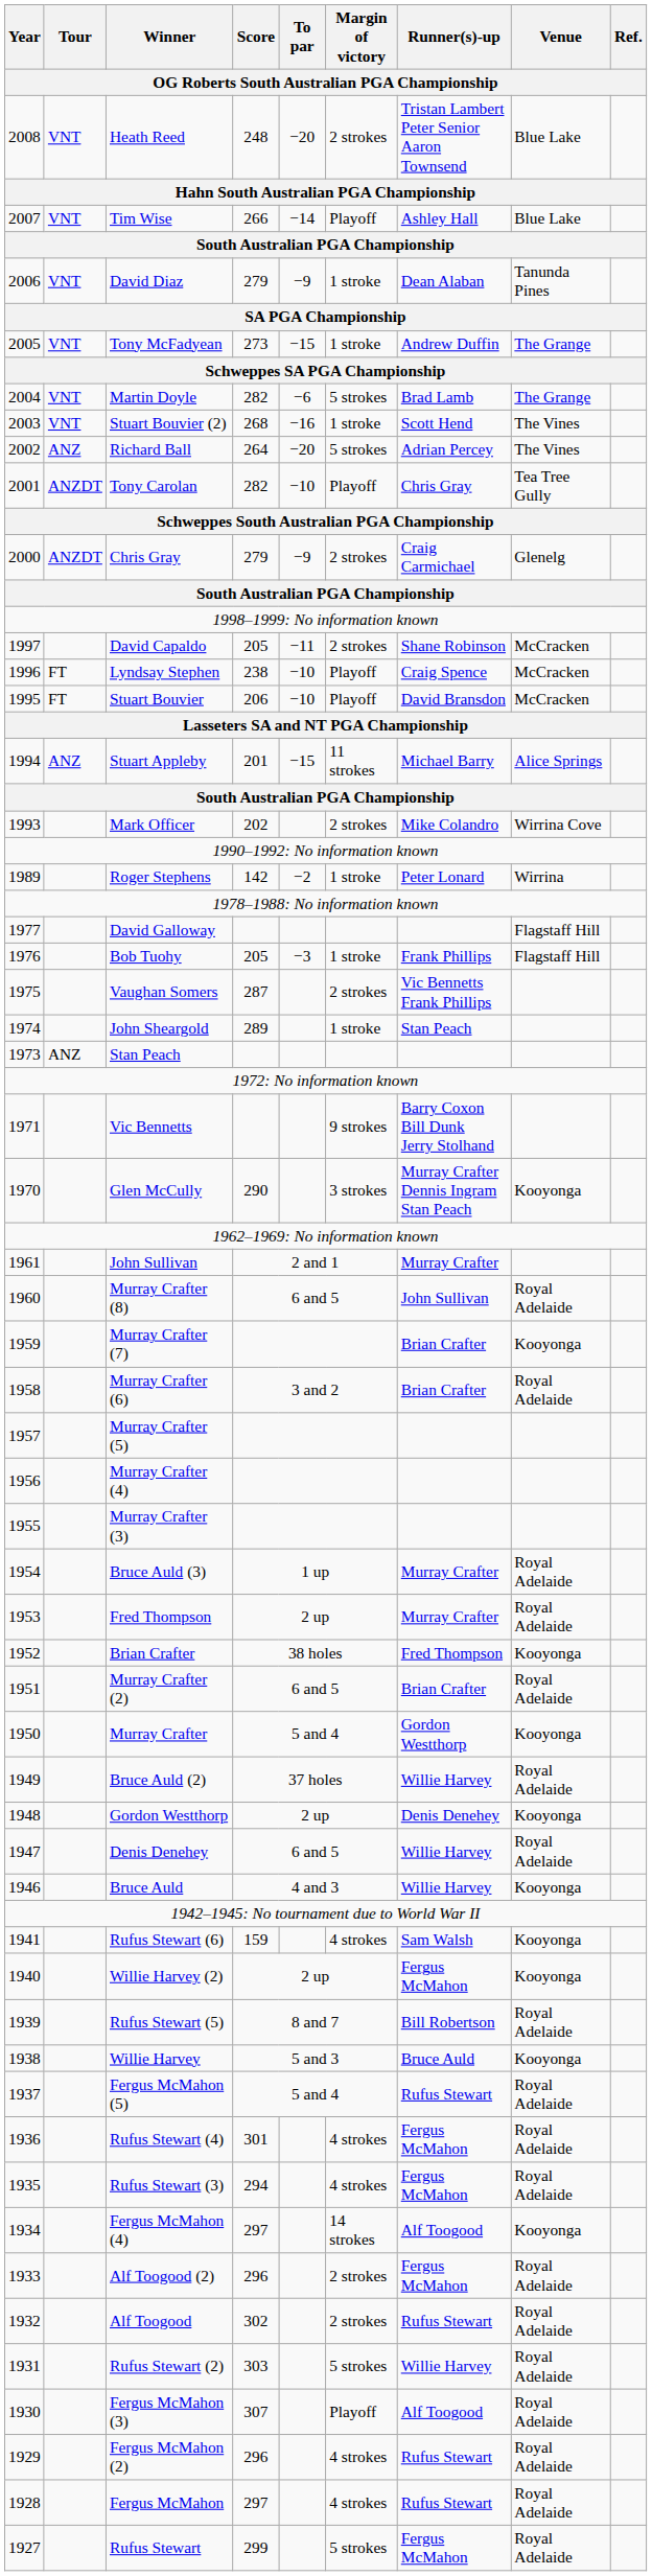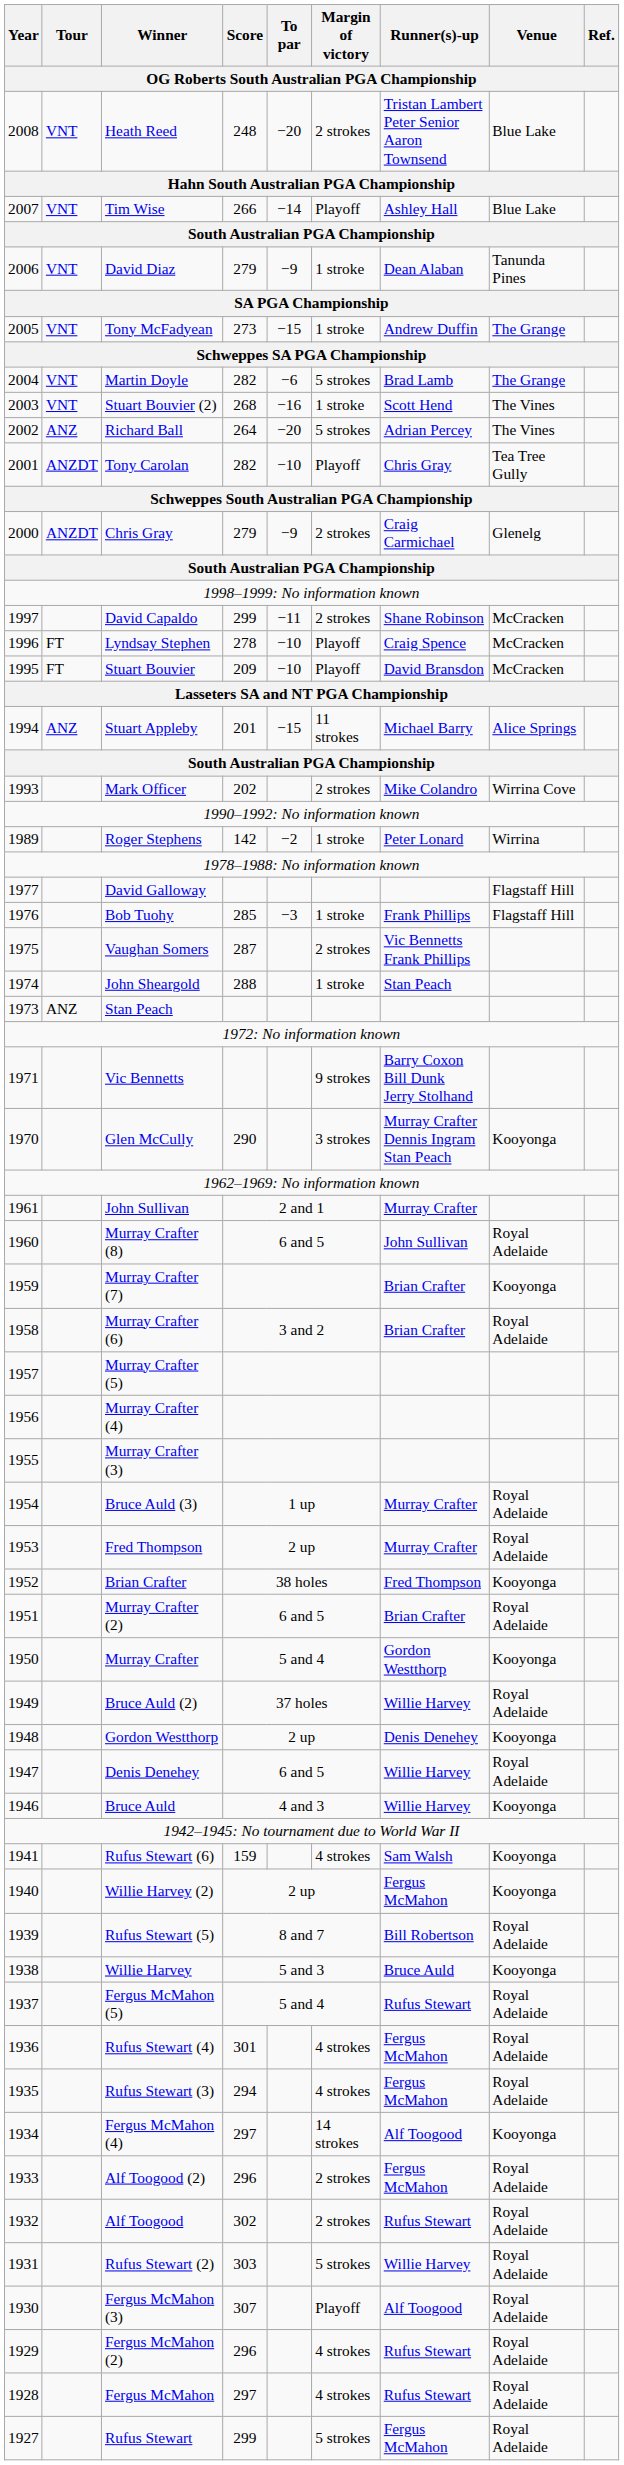 <table class=wikitable style="font-size:95%">
 <tr>
 <th>Year</th>
 <th>Tour</th>
 <th>Winner</th>
 <th>Score</th>
 <th>To par</th>
 <th>Margin of<br>victory</th>
 <th>Runner(s)-up</th>
 <th>Venue</th>
 <th>Ref.</th>
 </tr>
 <tr>
 <th colspan=9>OG Roberts South Australian PGA Championship</th>
 </tr>
 <tr>
 <td>2008</td>
 <td><a href='#'>VNT</a></td>
 <td> <a href='#'>Heath Reed</a></td>
 <td align=center>248</td>
 <td align=center>−20</td>
 <td>2 strokes</td>
 <td> <a href='#'>Tristan Lambert</a><br> <a href='#'>Peter Senior</a><br> <a href='#'>Aaron Townsend</a></td>
 <td>Blue Lake</td>
 <td></td>
 </tr>
 <tr>
 <th colspan=9>Hahn South Australian PGA Championship</th>
 </tr>
 <tr>
 <td>2007</td>
 <td><a href='#'>VNT</a></td>
 <td> <a href='#'>Tim Wise</a></td>
 <td align=center>266</td>
 <td align=center>−14</td>
 <td>Playoff</td>
 <td> <a href='#'>Ashley Hall</a></td>
 <td>Blue Lake</td>
 <td></td>
 </tr>
 <tr>
 <th colspan=9>South Australian PGA Championship</th>
 </tr>
 <tr>
 <td>2006</td>
 <td><a href='#'>VNT</a></td>
 <td> <a href='#'>David Diaz</a></td>
 <td align=center>279</td>
 <td align=center>−9</td>
 <td>1 stroke</td>
 <td> <a href='#'>Dean Alaban</a></td>
 <td>Tanunda Pines</td>
 <td></td>
 </tr>
 <tr>
 <th colspan=9>SA PGA Championship</th>
 </tr>
 <tr>
 <td>2005</td>
 <td><a href='#'>VNT</a></td>
 <td> <a href='#'>Tony McFadyean</a></td>
 <td align=center>273</td>
 <td align=center>−15</td>
 <td>1 stroke</td>
 <td> <a href='#'>Andrew Duffin</a></td>
 <td><a href='#'>The Grange</a></td>
 <td></td>
 </tr>
 <tr>
 <th colspan=9>Schweppes SA PGA Championship</th>
 </tr>
 <tr>
 <td>2004</td>
 <td><a href='#'>VNT</a></td>
 <td> <a href='#'>Martin Doyle</a></td>
 <td align=center>282</td>
 <td align=center>−6</td>
 <td>5 strokes</td>
 <td> <a href='#'>Brad Lamb</a></td>
 <td><a href='#'>The Grange</a></td>
 <td></td>
 </tr>
 <tr>
 <td>2003</td>
 <td><a href='#'>VNT</a></td>
 <td> <a href='#'>Stuart Bouvier</a> (2)</td>
 <td align=center>268</td>
 <td align=center>−16</td>
 <td>1 stroke</td>
 <td> <a href='#'>Scott Hend</a></td>
 <td>The Vines</td>
 <td></td>
 </tr>
 <tr>
 <td>2002</td>
 <td><a href='#'>ANZ</a></td>
 <td> <a href='#'>Richard Ball</a></td>
 <td align=center>264</td>
 <td align=center>−20</td>
 <td>5 strokes</td>
 <td> <a href='#'>Adrian Percey</a></td>
 <td>The Vines</td>
 <td></td>
 </tr>
 <tr>
 <td>2001</td>
 <td><a href='#'>ANZDT</a></td>
 <td> <a href='#'>Tony Carolan</a></td>
 <td align=center>282</td>
 <td align=center>−10</td>
 <td>Playoff</td>
 <td> <a href='#'>Chris Gray</a></td>
 <td>Tea Tree Gully</td>
 <td></td>
 </tr>
 <tr>
 <th colspan=9>Schweppes South Australian PGA Championship</th>
 </tr>
 <tr>
 <td>2000</td>
 <td><a href='#'>ANZDT</a></td>
 <td> <a href='#'>Chris Gray</a></td>
 <td align=center>279</td>
 <td align=center>−9</td>
 <td>2 strokes</td>
 <td> <a href='#'>Craig Carmichael</a></td>
 <td>Glenelg</td>
 <td></td>
 </tr>
 <tr>
 <th colspan=9>South Australian PGA Championship</th>
 </tr>
 <tr>
 <td colspan=9 align=center><em>1998–1999: No information known</em></td>
 </tr>
 <tr>
 <td>1997</td>
 <td></td>
 <td> <a href='#'>David Capaldo</a></td>
-<td align=center>205</td>
+<td align=center>299</td>
 <td align=center>−11</td>
 <td>2 strokes</td>
 <td> <a href='#'>Shane Robinson</a></td>
 <td>McCracken</td>
 <td></td>
 </tr>
 <tr>
 <td>1996</td>
 <td>FT</td>
 <td> <a href='#'>Lyndsay Stephen</a></td>
-<td align=center>238</td>
+<td align=center>278</td>
 <td align=center>−10</td>
 <td>Playoff</td>
 <td> <a href='#'>Craig Spence</a></td>
 <td>McCracken</td>
 <td></td>
 </tr>
 <tr>
 <td>1995</td>
 <td>FT</td>
 <td> <a href='#'>Stuart Bouvier</a></td>
-<td align=center>206</td>
+<td align=center>209</td>
 <td align=center>−10</td>
 <td>Playoff</td>
 <td> <a href='#'>David Bransdon</a></td>
 <td>McCracken</td>
 <td></td>
 </tr>
 <tr>
 <th colspan=9>Lasseters SA and NT PGA Championship</th>
 </tr>
 <tr>
 <td>1994</td>
 <td><a href='#'>ANZ</a></td>
 <td> <a href='#'>Stuart Appleby</a></td>
 <td align=center>201</td>
 <td align=center>−15</td>
 <td>11 strokes</td>
 <td> <a href='#'>Michael Barry</a></td>
 <td><a href='#'>Alice Springs</a></td>
 <td></td>
 </tr>
 <tr>
 <th colspan=9>South Australian PGA Championship</th>
 </tr>
 <tr>
 <td>1993</td>
 <td></td>
 <td> <a href='#'>Mark Officer</a></td>
 <td align=center>202</td>
 <td align=center></td>
 <td>2 strokes</td>
 <td> <a href='#'>Mike Colandro</a></td>
 <td>Wirrina Cove</td>
 <td></td>
 </tr>
 <tr>
 <td colspan=9 align=center><em>1990–1992: No information known</em></td>
 </tr>
 <tr>
 <td>1989</td>
 <td></td>
 <td> <a href='#'>Roger Stephens</a></td>
 <td align=center>142</td>
 <td align=center>−2</td>
 <td>1 stroke</td>
 <td> <a href='#'>Peter Lonard</a></td>
 <td>Wirrina</td>
 <td></td>
 </tr>
 <tr>
 <td colspan=9 align=center><em>1978–1988: No information known</em></td>
 </tr>
 <tr>
 <td>1977</td>
 <td></td>
 <td> <a href='#'>David Galloway</a></td>
 <td align=center></td>
 <td align=center></td>
 <td></td>
 <td></td>
 <td>Flagstaff Hill</td>
 <td></td>
 </tr>
 <tr>
 <td>1976</td>
 <td></td>
 <td> <a href='#'>Bob Tuohy</a></td>
-<td align=center>205</td>
+<td align=center>285</td>
 <td align=center>−3</td>
 <td>1 stroke</td>
 <td> <a href='#'>Frank Phillips</a></td>
 <td>Flagstaff Hill</td>
 <td></td>
 </tr>
 <tr>
 <td>1975</td>
 <td></td>
 <td> <a href='#'>Vaughan Somers</a></td>
 <td align=center>287</td>
 <td align=center></td>
 <td>2 strokes</td>
 <td> <a href='#'>Vic Bennetts</a><br> <a href='#'>Frank Phillips</a></td>
 <td></td>
 <td></td>
 </tr>
 <tr>
 <td>1974</td>
 <td></td>
 <td> <a href='#'>John Sheargold</a></td>
-<td align=center>289</td>
+<td align=center>288</td>
 <td align=center></td>
 <td>1 stroke</td>
 <td> <a href='#'>Stan Peach</a></td>
 <td></td>
 <td></td>
 </tr>
 <tr>
 <td>1973</td>
 <td>ANZ</td>
 <td> <a href='#'>Stan Peach</a></td>
 <td align=center></td>
 <td align=center></td>
 <td></td>
 <td></td>
 <td></td>
 <td></td>
 </tr>
 <tr>
 <td colspan=9 align=center><em>1972: No information known</em></td>
 </tr>
 <tr>
 <td>1971</td>
 <td></td>
 <td> <a href='#'>Vic Bennetts</a></td>
 <td align=center></td>
 <td align=center></td>
 <td>9 strokes</td>
 <td> <a href='#'>Barry Coxon</a><br> <a href='#'>Bill Dunk</a><br> <a href='#'>Jerry Stolhand</a></td>
 <td></td>
 <td></td>
 </tr>
 <tr>
 <td>1970</td>
 <td></td>
 <td> <a href='#'>Glen McCully</a></td>
 <td align=center>290</td>
 <td align=center></td>
 <td>3 strokes</td>
 <td> <a href='#'>Murray Crafter</a><br> <a href='#'>Dennis Ingram</a><br> <a href='#'>Stan Peach</a></td>
 <td>Kooyonga</td>
 <td></td>
 </tr>
 <tr>
 <td colspan=9 align=center><em>1962–1969: No information known</em></td>
 </tr>
 <tr>
 <td>1961</td>
 <td></td>
 <td> <a href='#'>John Sullivan</a></td>
 <td colspan=3 align=center>2 and 1</td>
 <td> <a href='#'>Murray Crafter</a></td>
 <td></td>
 <td></td>
 </tr>
 <tr>
 <td>1960</td>
 <td></td>
 <td> <a href='#'>Murray Crafter</a> (8)</td>
 <td colspan="3" align="center">6 and 5</td>
 <td> <a href='#'>John Sullivan</a></td>
 <td>Royal Adelaide</td>
 <td></td>
 </tr>
 <tr>
 <td>1959</td>
 <td></td>
 <td> <a href='#'>Murray Crafter</a> (7)</td>
 <td colspan=3 align=center></td>
 <td> <a href='#'>Brian Crafter</a></td>
 <td>Kooyonga</td>
 <td></td>
 </tr>
 <tr>
 <td>1958</td>
 <td></td>
 <td> <a href='#'>Murray Crafter</a> (6)</td>
 <td colspan=3 align=center>3 and 2</td>
 <td> <a href='#'>Brian Crafter</a></td>
 <td>Royal Adelaide</td>
 <td></td>
 </tr>
 <tr>
 <td>1957</td>
 <td></td>
 <td> <a href='#'>Murray Crafter</a> (5)</td>
 <td colspan=3 align=center></td>
 <td></td>
 <td></td>
 <td></td>
 </tr>
 <tr>
 <td>1956</td>
 <td></td>
 <td> <a href='#'>Murray Crafter</a> (4)</td>
 <td colspan=3 align=center></td>
 <td></td>
 <td></td>
 <td></td>
 </tr>
 <tr>
 <td>1955</td>
 <td></td>
 <td> <a href='#'>Murray Crafter</a> (3)</td>
 <td colspan=3 align=center></td>
 <td></td>
 <td></td>
 <td></td>
 </tr>
 <tr>
 <td>1954</td>
 <td></td>
 <td> <a href='#'>Bruce Auld</a> (3)</td>
 <td colspan=3 align=center>1 up</td>
 <td> <a href='#'>Murray Crafter</a></td>
 <td>Royal Adelaide</td>
 <td></td>
 </tr>
 <tr>
 <td>1953</td>
 <td></td>
 <td> <a href='#'>Fred Thompson</a></td>
 <td colspan=3 align=center>2 up</td>
 <td> <a href='#'>Murray Crafter</a></td>
 <td>Royal Adelaide</td>
 <td></td>
 </tr>
 <tr>
 <td>1952</td>
 <td></td>
 <td> <a href='#'>Brian Crafter</a></td>
 <td colspan=3 align=center>38 holes</td>
 <td> <a href='#'>Fred Thompson</a></td>
 <td>Kooyonga</td>
 <td></td>
 </tr>
 <tr>
 <td>1951</td>
 <td></td>
 <td> <a href='#'>Murray Crafter</a> (2)</td>
 <td colspan=3 align=center>6 and 5</td>
 <td> <a href='#'>Brian Crafter</a></td>
 <td>Royal Adelaide</td>
 <td></td>
 </tr>
 <tr>
 <td>1950</td>
 <td></td>
 <td> <a href='#'>Murray Crafter</a></td>
 <td colspan=3 align=center>5 and 4</td>
 <td> <a href='#'>Gordon Westthorp</a></td>
 <td>Kooyonga</td>
 <td></td>
 </tr>
 <tr>
 <td>1949</td>
 <td></td>
 <td> <a href='#'>Bruce Auld</a> (2)</td>
 <td colspan=3 align=center>37 holes</td>
 <td> <a href='#'>Willie Harvey</a></td>
 <td>Royal Adelaide</td>
 <td></td>
 </tr>
 <tr>
 <td>1948</td>
 <td></td>
 <td> <a href='#'>Gordon Westthorp</a></td>
 <td colspan=3 align=center>2 up</td>
 <td> <a href='#'>Denis Denehey</a></td>
 <td>Kooyonga</td>
 <td></td>
 </tr>
 <tr>
 <td>1947</td>
 <td></td>
 <td> <a href='#'>Denis Denehey</a></td>
 <td colspan=3 align=center>6 and 5</td>
 <td> <a href='#'>Willie Harvey</a></td>
 <td>Royal Adelaide</td>
 <td></td>
 </tr>
 <tr>
 <td>1946</td>
 <td></td>
 <td> <a href='#'>Bruce Auld</a></td>
 <td colspan=3 align=center>4 and 3</td>
 <td> <a href='#'>Willie Harvey</a></td>
 <td>Kooyonga</td>
 <td></td>
 </tr>
 <tr>
 <td colspan="9" align="center"><em>1942–1945: No tournament due to World War II</em></td>
 </tr>
 <tr>
 <td>1941</td>
 <td></td>
 <td> <a href='#'>Rufus Stewart</a> (6)</td>
 <td align=center>159</td>
 <td align=center></td>
 <td>4 strokes</td>
 <td> <a href='#'>Sam Walsh</a></td>
 <td>Kooyonga</td>
 <td></td>
 </tr>
 <tr>
 <td>1940</td>
 <td></td>
 <td> <a href='#'>Willie Harvey</a> (2)</td>
 <td colspan="3" align="center">2 up</td>
 <td> <a href='#'>Fergus McMahon</a></td>
 <td>Kooyonga</td>
 <td></td>
 </tr>
 <tr>
 <td>1939</td>
 <td></td>
 <td> <a href='#'>Rufus Stewart</a> (5)</td>
 <td colspan=3 align=center>8 and 7</td>
 <td> <a href='#'>Bill Robertson</a></td>
 <td>Royal Adelaide</td>
 <td></td>
 </tr>
 <tr>
 <td>1938</td>
 <td></td>
 <td> <a href='#'>Willie Harvey</a></td>
 <td colspan="3" align="center">5 and 3</td>
 <td> <a href='#'>Bruce Auld</a></td>
 <td>Kooyonga</td>
 <td></td>
 </tr>
 <tr>
 <td>1937</td>
 <td></td>
 <td> <a href='#'>Fergus McMahon</a> (5)</td>
 <td colspan=3 align=center>5 and 4</td>
 <td> <a href='#'>Rufus Stewart</a></td>
 <td>Royal Adelaide</td>
 <td></td>
 </tr>
 <tr>
 <td>1936</td>
 <td></td>
 <td> <a href='#'>Rufus Stewart</a> (4)</td>
 <td align=center>301</td>
 <td align=center></td>
 <td>4 strokes</td>
 <td> <a href='#'>Fergus McMahon</a></td>
 <td>Royal Adelaide</td>
 <td></td>
 </tr>
 <tr>
 <td>1935</td>
 <td></td>
 <td> <a href='#'>Rufus Stewart</a> (3)</td>
 <td align=center>294</td>
 <td align=center></td>
 <td>4 strokes</td>
 <td> <a href='#'>Fergus McMahon</a></td>
 <td>Royal Adelaide</td>
 <td></td>
 </tr>
 <tr>
 <td>1934</td>
 <td></td>
 <td> <a href='#'>Fergus McMahon</a> (4)</td>
 <td align=center>297</td>
 <td align=center></td>
 <td>14 strokes</td>
 <td> <a href='#'>Alf Toogood</a></td>
 <td>Kooyonga</td>
 <td></td>
 </tr>
 <tr>
 <td>1933</td>
 <td></td>
 <td> <a href='#'>Alf Toogood</a> (2)</td>
 <td align=center>296</td>
 <td align=center></td>
 <td>2 strokes</td>
 <td> <a href='#'>Fergus McMahon</a></td>
 <td>Royal Adelaide</td>
 <td></td>
 </tr>
 <tr>
 <td>1932</td>
 <td></td>
 <td> <a href='#'>Alf Toogood</a></td>
 <td align=center>302</td>
 <td align=center></td>
 <td>2 strokes</td>
 <td> <a href='#'>Rufus Stewart</a></td>
 <td>Royal Adelaide</td>
 <td></td>
 </tr>
 <tr>
 <td>1931</td>
 <td></td>
 <td> <a href='#'>Rufus Stewart</a> (2)</td>
 <td align=center>303</td>
 <td align=center></td>
 <td>5 strokes</td>
 <td> <a href='#'>Willie Harvey</a></td>
 <td>Royal Adelaide</td>
 <td></td>
 </tr>
 <tr>
 <td>1930</td>
 <td></td>
 <td> <a href='#'>Fergus McMahon</a> (3)</td>
 <td align=center>307</td>
 <td align=center></td>
 <td>Playoff</td>
 <td> <a href='#'>Alf Toogood</a></td>
 <td>Royal Adelaide</td>
 <td></td>
 </tr>
 <tr>
 <td>1929</td>
 <td></td>
 <td> <a href='#'>Fergus McMahon</a> (2)</td>
 <td align=center>296</td>
 <td align=center></td>
 <td>4 strokes</td>
 <td> <a href='#'>Rufus Stewart</a></td>
 <td>Royal Adelaide</td>
 <td></td>
 </tr>
 <tr>
 <td>1928</td>
 <td></td>
 <td> <a href='#'>Fergus McMahon</a></td>
 <td align=center>297</td>
 <td align=center></td>
 <td>4 strokes</td>
 <td> <a href='#'>Rufus Stewart</a></td>
 <td>Royal Adelaide</td>
 <td></td>
 </tr>
 <tr>
 <td>1927</td>
 <td></td>
 <td> <a href='#'>Rufus Stewart</a></td>
 <td align=center>299</td>
 <td align=center></td>
 <td>5 strokes</td>
 <td> <a href='#'>Fergus McMahon</a></td>
 <td>Royal Adelaide</td>
 <td></td>
 </tr>
 </table>
